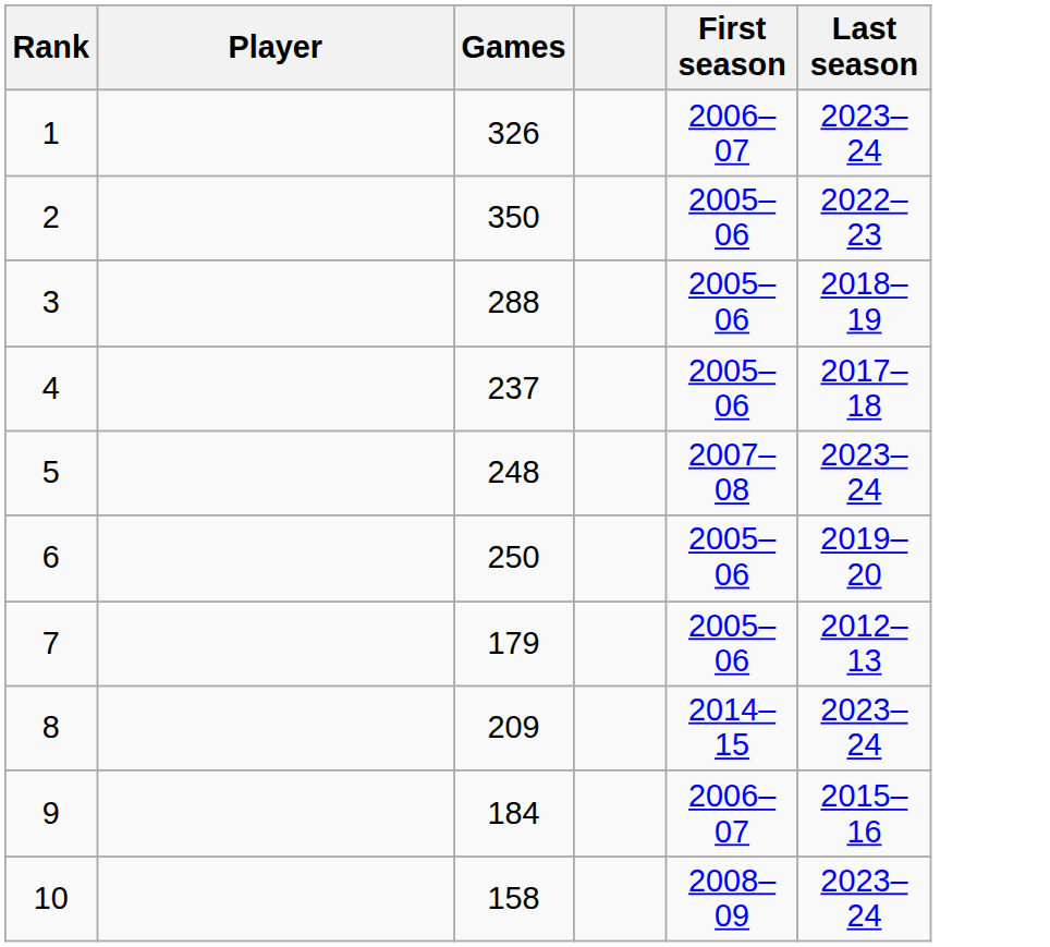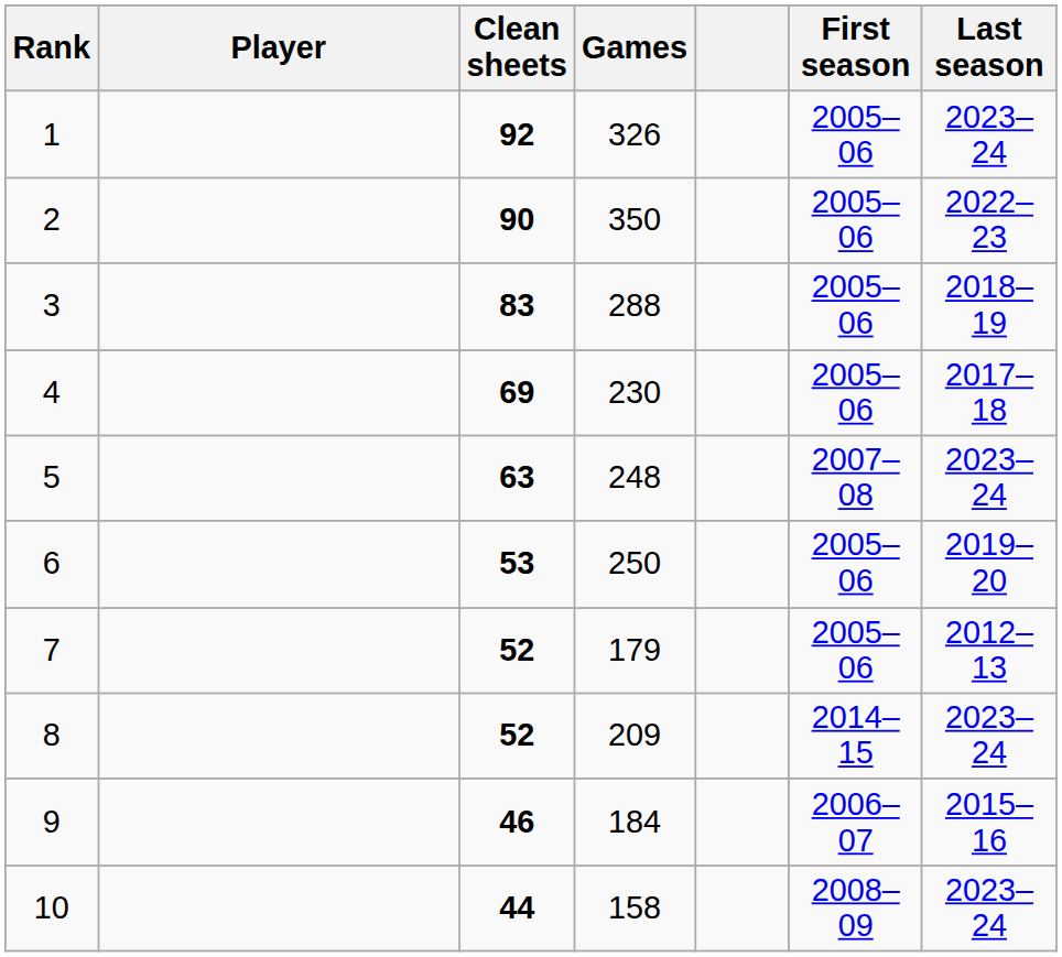 <table class="wikitable sortable nowrap" style="text-align: center">
 <tr>
 <th>Rank</th>
 <th width=175>Player</th>
+<th>Clean <br> sheets</th>
 <th>Games</th>
 <th width=40></th>
 <th width=60>First season</th>
 <th width=60>Last season</th>
 </tr>
 <tr>
 <td>1</td>
 <td align="left"> <strong></strong></td>
+<td><strong>92</strong></td>
 <td>326</td>
 <td></td>
-<td><a href='#'>2006–07</a></td>
+<td><a href='#'>2005–06</a></td>
 <td><a href='#'>2023–24</a></td>
 </tr>
 <tr>
 <td>2</td>
 <td align="left"> </td>
+<td><strong>90</strong></td>
 <td>350</td>
 <td></td>
 <td><a href='#'>2005–06</a></td>
 <td><a href='#'>2022–23</a></td>
 </tr>
 <tr>
 <td>3</td>
 <td align="left"> </td>
+<td><strong>83</strong></td>
 <td>288</td>
 <td></td>
 <td><a href='#'>2005–06</a></td>
 <td><a href='#'>2018–19</a></td>
 </tr>
 <tr>
 <td>4</td>
 <td align="left"> </td>
-<td>237</td>
+<td><strong>69</strong></td>
+<td>230</td>
 <td></td>
 <td><a href='#'>2005–06</a></td>
 <td><a href='#'>2017–18</a></td>
 </tr>
 <tr>
 <td>5</td>
 <td align="left"> <strong></strong></td>
+<td><strong>63</strong></td>
 <td>248</td>
 <td></td>
 <td><a href='#'>2007–08</a></td>
 <td><a href='#'>2023–24</a></td>
 </tr>
 <tr>
 <td>6</td>
 <td align="left"> </td>
+<td><strong>53</strong></td>
 <td>250</td>
 <td></td>
 <td><a href='#'>2005–06</a></td>
 <td><a href='#'>2019–20</a></td>
 </tr>
 <tr>
 <td>7</td>
 <td align="left"> </td>
+<td><strong>52</strong></td>
 <td>179</td>
 <td></td>
 <td><a href='#'>2005–06</a></td>
 <td><a href='#'>2012–13</a></td>
 </tr>
 <tr>
 <td>8</td>
 <td align="left"> <strong></strong></td>
+<td><strong>52</strong></td>
 <td>209</td>
 <td></td>
 <td><a href='#'>2014–15</a></td>
 <td><a href='#'>2023–24</a></td>
 </tr>
 <tr>
 <td>9</td>
 <td align="left"> </td>
+<td><strong>46</strong></td>
 <td>184</td>
 <td></td>
 <td><a href='#'>2006–07</a></td>
 <td><a href='#'>2015–16</a></td>
 </tr>
 <tr>
 <td>10</td>
 <td align="left"> <strong></strong></td>
+<td><strong>44</strong></td>
 <td>158</td>
 <td></td>
 <td><a href='#'>2008–09</a></td>
 <td><a href='#'>2023–24</a></td>
 </tr>
 </table>
